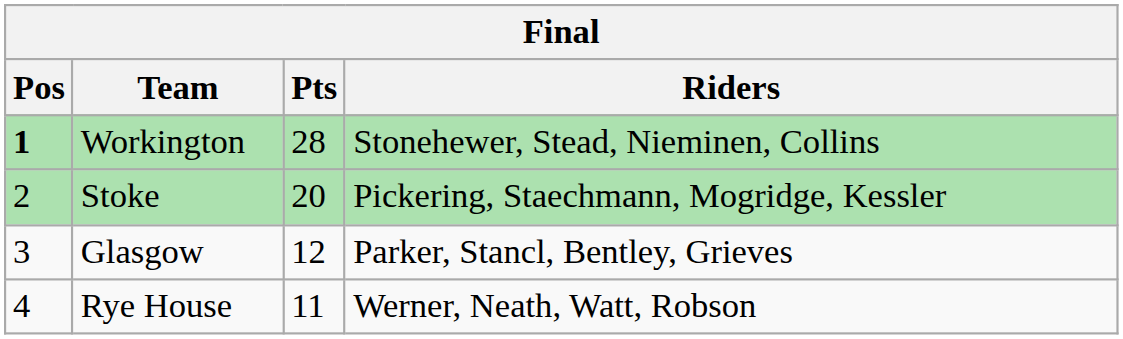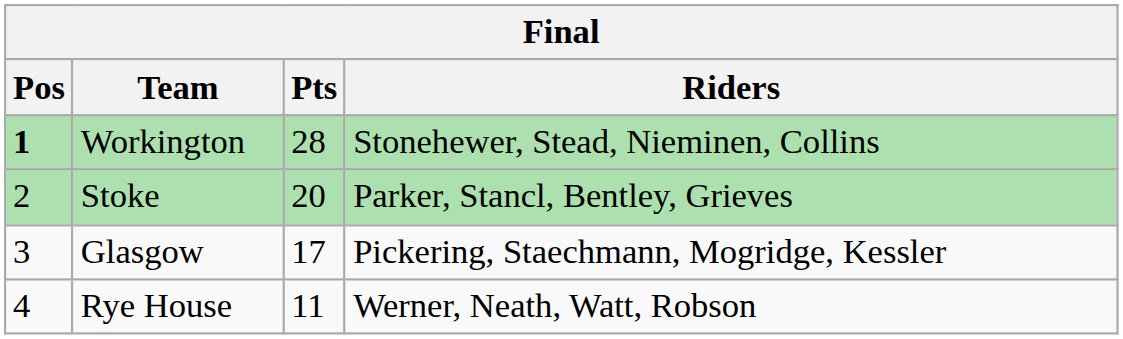 <table class="wikitable">
 <tr>
 <th colspan="4">Final</th>
 </tr>
 <tr>
 <th width=20>Pos</th>
 <th width=90>Team</th>
 <th width=20>Pts</th>
 <th width=350>Riders</th>
 </tr>
 <tr style="background:#ACE1AF;">
 <td><strong>1</strong></td>
 <td align=left>Workington</td>
 <td>28</td>
 <td>Stonehewer, Stead, Nieminen, Collins</td>
 </tr>
 <tr style="background:#ACE1AF;">
 <td>2</td>
 <td align=left>Stoke</td>
 <td>20</td>
-<td>Pickering, Staechmann, Mogridge, Kessler</td>
+<td>Parker, Stancl, Bentley, Grieves</td>
 </tr>
 <tr>
 <td>3</td>
 <td align=left>Glasgow</td>
-<td>12</td>
-<td>Parker, Stancl, Bentley, Grieves</td>
+<td>17</td>
+<td>Pickering, Staechmann, Mogridge, Kessler</td>
 </tr>
 <tr>
 <td>4</td>
 <td align=left>Rye House</td>
 <td>11</td>
 <td>Werner, Neath, Watt, Robson</td>
 </tr>
 </table>
